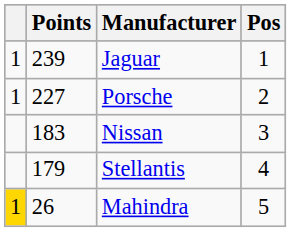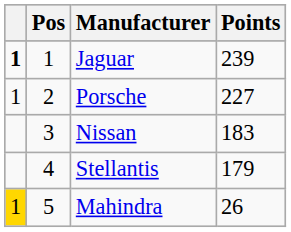 <table class="wikitable" style="font-size: 85%;">
 <tr>
 <th></th>
+<th>Pos</th>
+<th>Manufacturer</th>
 <th>Points</th>
-<th>Manufacturer</th>
-<th>Pos</th>
+</tr>
+<tr>
+<td align="left"><strong> 1</strong></td>
+<td align="center">1</td>
+<td> <a href='#'>Jaguar</a></td>
+<td align="left">239</td>
 </tr>
 <tr>
 <td align="left"> 1</td>
-<td align="left">239</td>
-<td> <a href='#'>Jaguar</a></td>
-<td align="center">1</td>
-</tr>
-<tr>
-<td align="left"> 1</td>
+<td align="center">2</td>
+<td> <a href='#'>Porsche</a></td>
 <td align="left">227</td>
-<td> <a href='#'>Porsche</a></td>
-<td align="center">2</td>
 </tr>
 <tr>
 <td align="left"></td>
+<td align="center">3</td>
+<td> <a href='#'>Nissan</a></td>
 <td align="left">183</td>
-<td> <a href='#'>Nissan</a></td>
-<td align="center">3</td>
 </tr>
 <tr>
 <td align="left"></td>
+<td align="center">4</td>
+<td> <a href='#'>Stellantis</a></td>
 <td align="left">179</td>
-<td> <a href='#'>Stellantis</a></td>
-<td align="center">4</td>
 </tr>
 <tr>
 <td align="left" style="background: gold;"> 1</td>
+<td align="center">5</td>
+<td> <a href='#'>Mahindra</a></td>
 <td align="left">26</td>
-<td> <a href='#'>Mahindra</a></td>
-<td align="center">5</td>
 </tr>
 </table>
